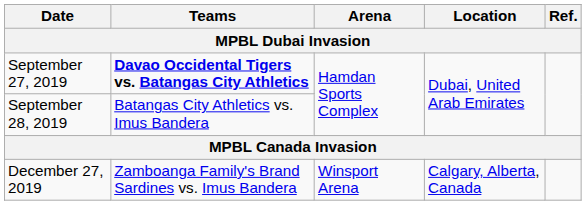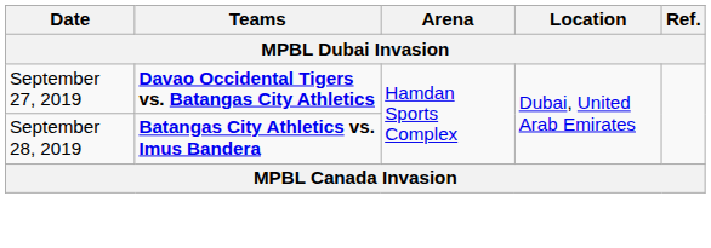 <table class="wikitable">
 <tr>
 <th>Date</th>
 <th>Teams</th>
 <th>Arena</th>
 <th>Location</th>
 <th>Ref.</th>
 </tr>
 <tr>
 <th colspan="5">MPBL Dubai Invasion</th>
 </tr>
 <tr>
 <td>September 27, 2019</td>
 <td><strong><a href='#'>Davao Occidental Tigers</a> vs. <a href='#'>Batangas City Athletics</a></strong></td>
 <td rowspan="2"><a href='#'>Hamdan Sports Complex</a></td>
 <td rowspan="2"><a href='#'>Dubai</a>, <a href='#'>United Arab Emirates</a></td>
 </tr>
 <tr>
 <td>September 28, 2019</td>
-<td><a href='#'>Batangas City Athletics</a> vs. <a href='#'>Imus Bandera</a></td>
+<td><strong><a href='#'>Batangas City Athletics</a> vs. <a href='#'>Imus Bandera</a></strong></td>
 </tr>
 <tr>
 <th colspan="5">MPBL Canada Invasion</th>
 </tr>
-<tr>
-<td>December 27, 2019</td>
-<td><a href='#'>Zamboanga Family's Brand Sardines</a> vs. <a href='#'>Imus Bandera</a></td>
-<td><a href='#'>Winsport Arena</a></td>
-<td><a href='#'>Calgary, Alberta</a>, <a href='#'>Canada</a></td>
-<td></td>
-</tr>
 </table>
